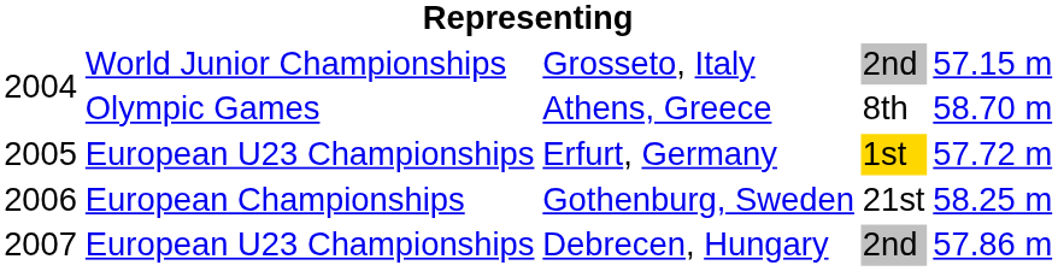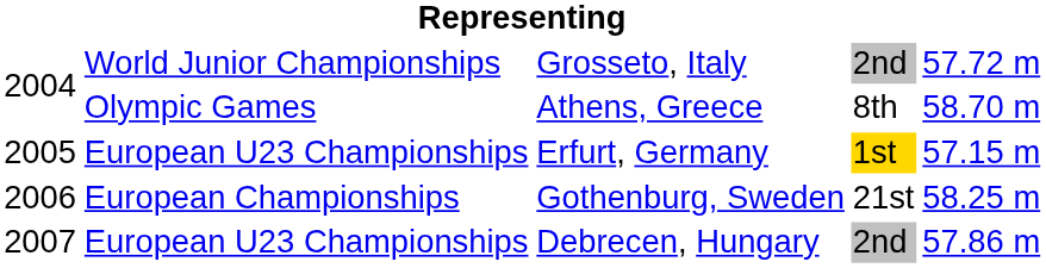 <table>
 <tr>
 <th colspan="5">Representing </th>
 </tr>
 <tr>
 <td rowspan=2>2004</td>
 <td><a href='#'>World Junior Championships</a></td>
 <td><a href='#'>Grosseto</a>, <a href='#'>Italy</a></td>
 <td bgcolor="silver">2nd</td>
-<td><a href='#'>57.15 m</a></td>
+<td><a href='#'>57.72 m</a></td>
 </tr>
 <tr>
 <td><a href='#'>Olympic Games</a></td>
 <td><a href='#'>Athens, Greece</a></td>
 <td>8th</td>
 <td><a href='#'>58.70 m</a></td>
 </tr>
 <tr>
 <td>2005</td>
 <td><a href='#'>European U23 Championships</a></td>
 <td><a href='#'>Erfurt</a>, <a href='#'>Germany</a></td>
 <td bgcolor=gold>1st</td>
-<td><a href='#'>57.72 m</a></td>
+<td><a href='#'>57.15 m</a></td>
 </tr>
 <tr>
 <td>2006</td>
 <td><a href='#'>European Championships</a></td>
 <td><a href='#'>Gothenburg, Sweden</a></td>
 <td>21st</td>
 <td><a href='#'>58.25 m</a></td>
 </tr>
 <tr>
 <td>2007</td>
 <td><a href='#'>European U23 Championships</a></td>
 <td><a href='#'>Debrecen</a>, <a href='#'>Hungary</a></td>
 <td bgcolor=silver>2nd</td>
 <td><a href='#'>57.86 m</a></td>
 </tr>
 </table>
